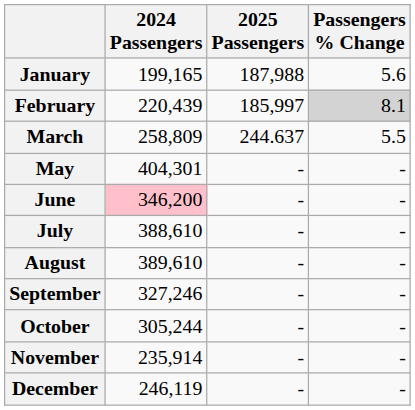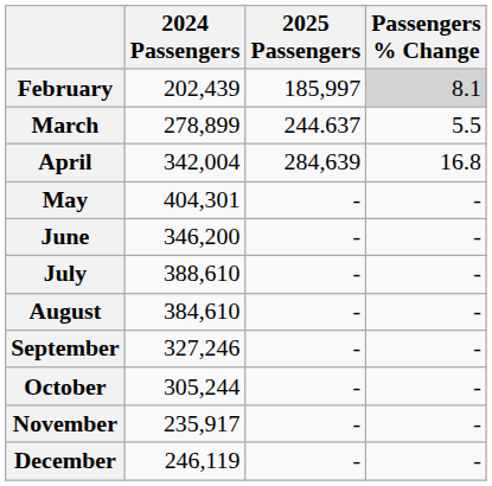 <table class="wikitable" style="text-align: right; width:250px;" align="center">
 <tr>
 <th style="width:75px"></th>
 <th style="width:100px">2024 Passengers</th>
 <th style="width:100px">2025 Passengers</th>
 <th style="width:100px">Passengers % Change</th>
 </tr>
 <tr>
-<th>January</th>
-<td>199,165</td>
-<td>187,988</td>
-<td> 5.6</td>
-</tr>
-<tr>
 <th>February</th>
-<td>220,439</td>
+<td>202,439</td>
 <td>185,997</td>
 <td style="background: lightgrey;"> 8.1</td>
 </tr>
 <tr>
 <th>March</th>
-<td>258,809</td>
+<td>278,899</td>
 <td>244.637</td>
 <td> 5.5</td>
+</tr>
+<tr>
+<th>April</th>
+<td>342,004</td>
+<td>284,639</td>
+<td> 16.8</td>
 </tr>
 <tr>
 <th>May</th>
 <td>404,301</td>
 <td>-</td>
 <td>-</td>
 </tr>
 <tr>
 <th>June</th>
-<td style="background: pink;">346,200</td>
+<td>346,200</td>
 <td>-</td>
 <td>-</td>
 </tr>
 <tr>
 <th>July</th>
 <td>388,610</td>
 <td>-</td>
 <td>-</td>
 </tr>
 <tr>
 <th>August</th>
-<td>389,610</td>
+<td>384,610</td>
 <td>-</td>
 <td>-</td>
 </tr>
 <tr>
 <th>September</th>
 <td>327,246</td>
 <td>-</td>
 <td>-</td>
 </tr>
 <tr>
 <th>October</th>
 <td>305,244</td>
 <td>-</td>
 <td>-</td>
 </tr>
 <tr>
 <th>November</th>
-<td>235,914</td>
+<td>235,917</td>
 <td>-</td>
 <td>-</td>
 </tr>
 <tr>
 <th>December</th>
 <td>246,119</td>
 <td>-</td>
 <td>-</td>
 </tr>
 </table>
